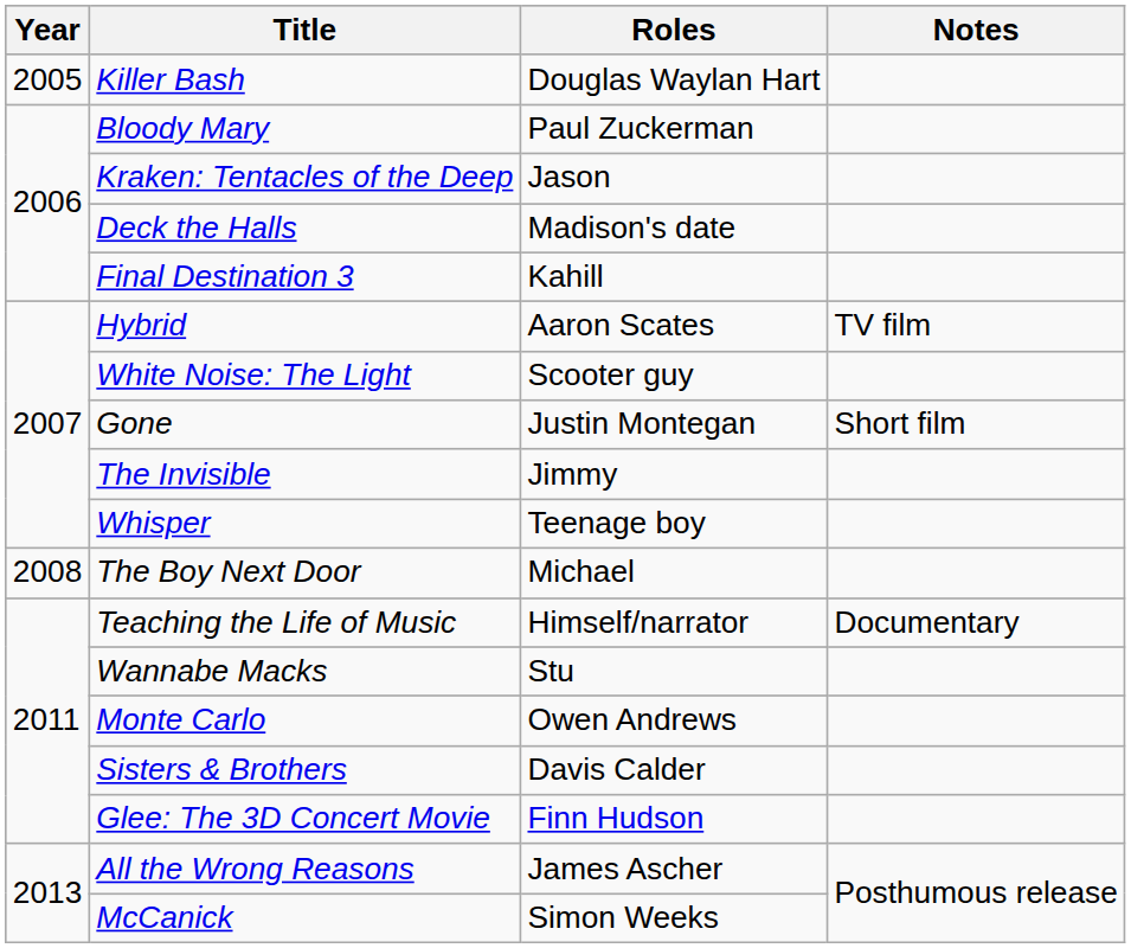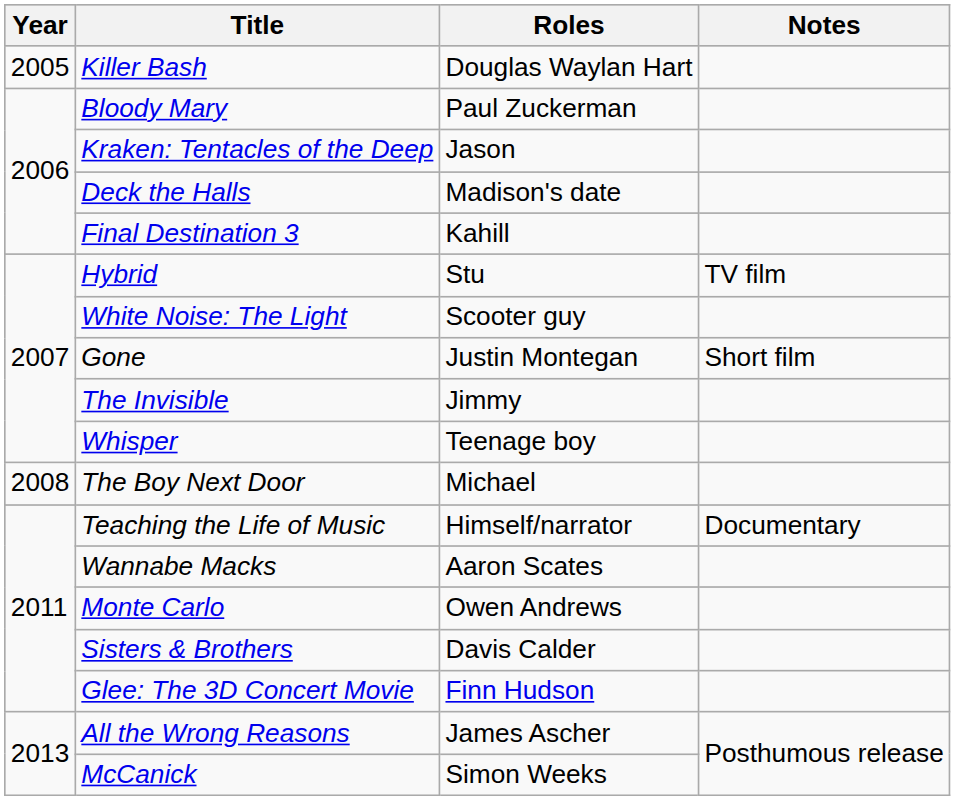 <table class="wikitable sortable">
 <tr>
 <th>Year</th>
 <th>Title</th>
 <th>Roles</th>
 <th class="unsortable">Notes</th>
 </tr>
 <tr>
 <td>2005</td>
 <td><em><a href='#'>Killer Bash</a></em></td>
 <td>Douglas Waylan Hart</td>
 <td></td>
 </tr>
 <tr>
 <td rowspan="4">2006</td>
 <td><em><a href='#'>Bloody Mary</a></em></td>
 <td>Paul Zuckerman</td>
 <td></td>
 </tr>
 <tr>
 <td><em><a href='#'>Kraken: Tentacles of the Deep</a></em></td>
 <td>Jason</td>
 <td></td>
 </tr>
 <tr>
 <td><em><a href='#'>Deck the Halls</a></em></td>
 <td>Madison's date</td>
 <td></td>
 </tr>
 <tr>
 <td><em><a href='#'>Final Destination 3</a></em></td>
 <td>Kahill</td>
 <td></td>
 </tr>
 <tr>
 <td rowspan="5">2007</td>
 <td><em><a href='#'>Hybrid</a></em></td>
-<td>Aaron Scates</td>
+<td>Stu</td>
 <td>TV film</td>
 </tr>
 <tr>
 <td><em><a href='#'>White Noise: The Light</a></em></td>
 <td>Scooter guy</td>
 <td></td>
 </tr>
 <tr>
 <td><em>Gone</em></td>
 <td>Justin Montegan</td>
 <td>Short film</td>
 </tr>
 <tr>
 <td data-sort-value="Invisible, The"><em><a href='#'>The Invisible</a></em></td>
 <td>Jimmy</td>
 <td></td>
 </tr>
 <tr>
 <td><em><a href='#'>Whisper</a></em></td>
 <td>Teenage boy</td>
 <td></td>
 </tr>
 <tr>
 <td>2008</td>
 <td data-sort-value="Boy Next Door, The"><em>The Boy Next Door</em></td>
 <td>Michael</td>
 <td></td>
 </tr>
 <tr>
 <td rowspan="5">2011</td>
 <td><em>Teaching the Life of Music</em></td>
 <td>Himself/narrator</td>
 <td>Documentary</td>
 </tr>
 <tr>
 <td><em>Wannabe Macks</em></td>
-<td>Stu</td>
+<td>Aaron Scates</td>
 <td></td>
 </tr>
 <tr>
 <td><em><a href='#'>Monte Carlo</a></em></td>
 <td>Owen Andrews</td>
 <td></td>
 </tr>
 <tr>
 <td><em><a href='#'>Sisters & Brothers</a></em></td>
 <td>Davis Calder</td>
 <td></td>
 </tr>
 <tr>
 <td><em><a href='#'>Glee: The 3D Concert Movie</a></em></td>
 <td><a href='#'>Finn Hudson</a></td>
 <td></td>
 </tr>
 <tr>
 <td rowspan="2">2013</td>
 <td><em><a href='#'>All the Wrong Reasons</a></em></td>
 <td>James Ascher</td>
 <td rowspan="2">Posthumous release</td>
 </tr>
 <tr>
 <td><em><a href='#'>McCanick</a></em></td>
 <td>Simon Weeks</td>
 </tr>
 </table>
